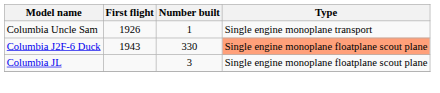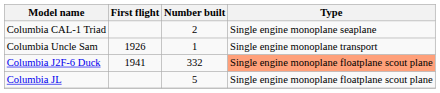 <table class="wikitable sortable">
 <tr>
 <th>Model name</th>
 <th>First flight</th>
 <th>Number built</th>
 <th>Type</th>
+</tr>
+<tr>
+<td align=left>Columbia CAL-1 Triad</td>
+<td align=center></td>
+<td align=center>2</td>
+<td align=left>Single engine monoplane seaplane</td>
 </tr>
 <tr>
 <td align=left>Columbia Uncle Sam</td>
 <td align=center>1926</td>
 <td align=center>1</td>
 <td align=left>Single engine monoplane transport</td>
 </tr>
 <tr>
 <td align=left><a href='#'>Columbia J2F-6 Duck</a></td>
-<td align=center>1943</td>
-<td align=center>330</td>
+<td align=center>1941</td>
+<td align=center>332</td>
 <td align=left style="background: lightsalmon;">Single engine monoplane floatplane scout plane</td>
 </tr>
 <tr>
 <td align=left><a href='#'>Columbia JL</a></td>
 <td align=center></td>
-<td align=center>3</td>
+<td align=center>5</td>
 <td align=left>Single engine monoplane floatplane scout plane</td>
 </tr>
 <tr>
 </tr>
 </table>
